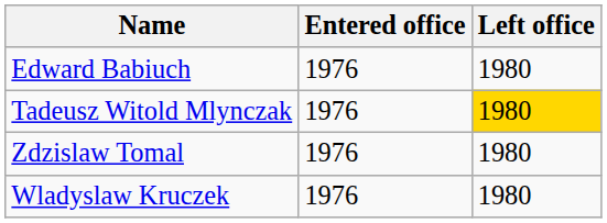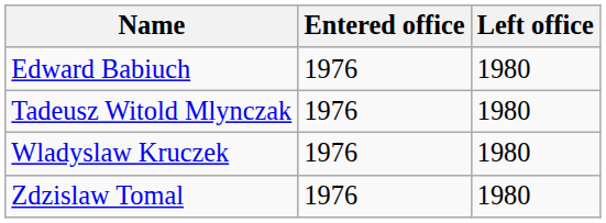 <table class="wikitable">
 <tr>
 <th>Name</th>
 <th>Entered office</th>
 <th>Left office</th>
 </tr>
 <tr>
 <td><a href='#'>Edward Babiuch</a></td>
 <td>1976</td>
 <td>1980</td>
 </tr>
 <tr>
 <td><a href='#'>Tadeusz Witold Mlynczak</a></td>
 <td>1976</td>
-<td style="background: gold;">1980</td>
-</tr>
-<tr>
-<td><a href='#'>Zdzislaw Tomal</a></td>
-<td>1976</td>
 <td>1980</td>
 </tr>
 <tr>
 <td><a href='#'>Wladyslaw Kruczek</a></td>
 <td>1976</td>
 <td>1980</td>
 </tr>
+<tr>
+<td><a href='#'>Zdzislaw Tomal</a></td>
+<td>1976</td>
+<td>1980</td>
+</tr>
 </table>
